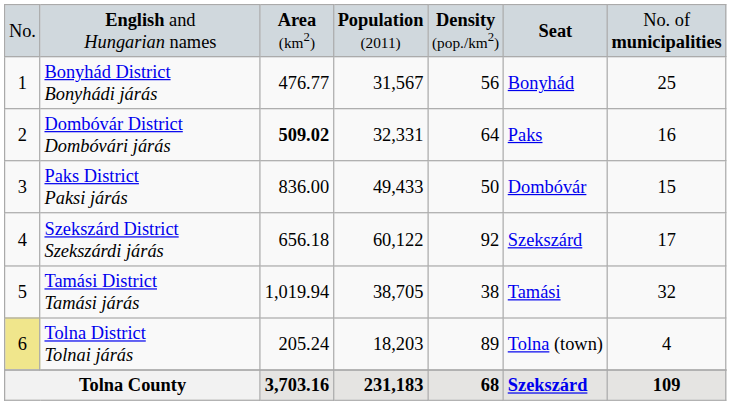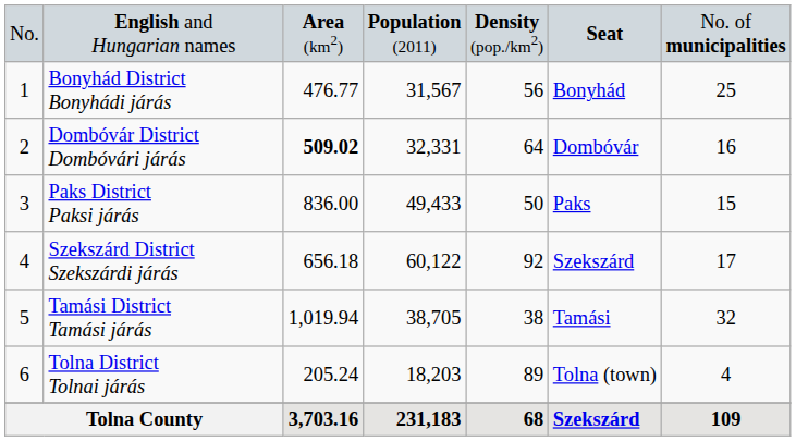 <table class="wikitable" style="font-size:95%">
 <tr bgcolor="D0D8DD">
 <td align="center">No.</td>
 <td style=width:175px; align="center"><strong>English</strong> and<br><em>Hungarian</em> names</td>
 <td align="center"><strong>Area</strong><br> <small>(km<sup>2</sup>)</small></td>
 <td align="center"><strong>Population</strong><br> <small>(2011)</small></td>
 <td align="center"><strong>Density</strong><br> <small>(pop./km<sup>2</sup>)</small></td>
 <td align="center"><strong>Seat</strong></td>
 <td align="center">No. of<br><strong>municipalities</strong></td>
 </tr>
 <tr>
 <td align="center">1</td>
 <td><a href='#'>Bonyhád District</a><br> <em>Bonyhádi járás</em></td>
 <td align="right">476.77</td>
 <td align="right">31,567</td>
 <td align="right">56</td>
 <td><a href='#'>Bonyhád</a></td>
 <td align="center">25</td>
 </tr>
 <tr>
 <td align="center">2</td>
 <td><a href='#'>Dombóvár District</a><br> <em>Dombóvári járás</em></td>
 <td align="right"><strong>509.02</strong></td>
 <td align="right">32,331</td>
 <td align="right">64</td>
-<td><a href='#'>Paks</a></td>
+<td><a href='#'>Dombóvár</a></td>
 <td align="center">16</td>
 </tr>
 <tr>
 <td align="center">3</td>
 <td><a href='#'>Paks District</a><br> <em>Paksi járás</em></td>
 <td align="right">836.00</td>
 <td align="right">49,433</td>
 <td align="right">50</td>
-<td><a href='#'>Dombóvár</a></td>
+<td><a href='#'>Paks</a></td>
 <td align="center">15</td>
 </tr>
 <tr>
 <td align="center">4</td>
 <td><a href='#'>Szekszárd District</a><br> <em>Szekszárdi járás</em></td>
 <td align="right">656.18</td>
 <td align="right">60,122</td>
 <td align="right">92</td>
 <td><a href='#'>Szekszárd</a></td>
 <td align="center">17</td>
 </tr>
 <tr>
 <td align="center">5</td>
 <td><a href='#'>Tamási District</a><br> <em>Tamási járás</em></td>
 <td align="right">1,019.94</td>
 <td align="right">38,705</td>
 <td align="right">38</td>
 <td><a href='#'>Tamási</a></td>
 <td align="center">32</td>
 </tr>
 <tr>
-<td align="center" style="background: khaki;">6</td>
+<td align="center">6</td>
 <td><a href='#'>Tolna District</a><br> <em>Tolnai járás</em></td>
 <td align="right">205.24</td>
 <td align="right">18,203</td>
 <td align="right">89</td>
 <td><a href='#'>Tolna</a> (town)</td>
 <td align="center">4</td>
 </tr>
 <tr>
 </tr>
 <tr bgcolor="E5E4E2">
 <th colspan="2">Tolna County</th>
 <td align="right"><strong>3,703.16</strong></td>
 <td align="right"><strong>231,183</strong></td>
 <td align="right"><strong>68</strong></td>
 <td><strong><a href='#'>Szekszárd</a></strong></td>
 <td align="center"><strong>109</strong></td>
 </tr>
 </table>
